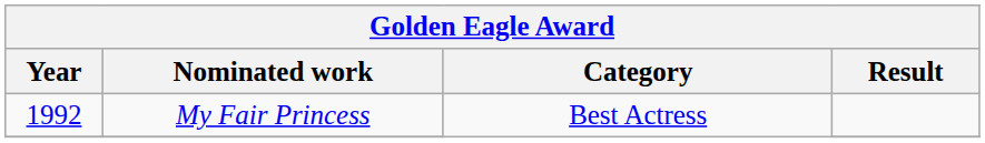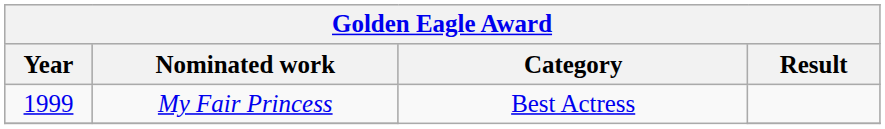 <table width="90%" class="wikitable">
 <tr>
 <th colspan="4" align="center"><a href='#'>Golden Eagle Award</a></th>
 </tr>
 <tr>
 <th width="10%">Year</th>
 <th width="35%">Nominated work</th>
 <th width="40%">Category</th>
 <th width="15%">Result</th>
 </tr>
 <tr>
-<td align="center" rowspan="1"><a href='#'>1992</a></td>
+<td align="center" rowspan="1"><a href='#'>1999</a></td>
 <td align="center"><em><a href='#'>My Fair Princess</a></em></td>
 <td align="center" rowspan=2><a href='#'>Best Actress</a></td>
 <td></td>
 </tr>
 <tr>
 </tr>
 </table>
